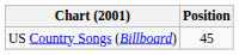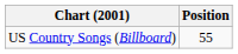 <table class="wikitable sortable">
 <tr>
 <th scope="col">Chart (2001)</th>
 <th scope="col">Position</th>
 </tr>
 <tr>
 <td>US <a href='#'>Country Songs</a> (<em><a href='#'>Billboard</a></em>)</td>
-<td align="center">45</td>
+<td align="center">55</td>
 </tr>
 </table>
